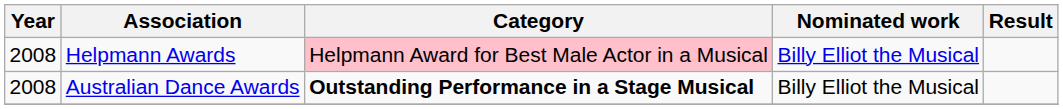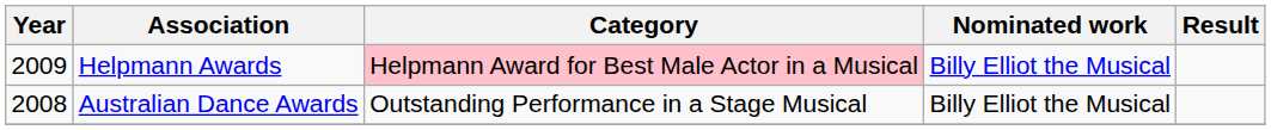 <table class="wikitable sortable">
 <tr>
 <th>Year</th>
 <th>Association</th>
 <th>Category</th>
 <th>Nominated work</th>
 <th>Result</th>
 </tr>
 <tr>
-<td>2008</td>
+<td>2009</td>
 <td><a href='#'>Helpmann Awards</a></td>
 <td style="background: pink;">Helpmann Award for Best Male Actor in a Musical</td>
 <td><a href='#'>Billy Elliot the Musical</a></td>
 <td></td>
 </tr>
 <tr>
 <td>2008</td>
 <td><a href='#'>Australian Dance Awards</a></td>
-<td><strong>Outstanding Performance in a Stage Musical</strong></td>
+<td>Outstanding Performance in a Stage Musical</td>
 <td>Billy Elliot the Musical</td>
 <td></td>
 </tr>
 <tr>
 </tr>
 </table>
